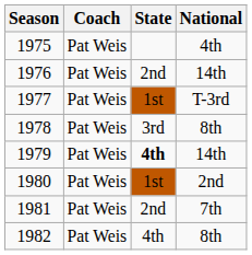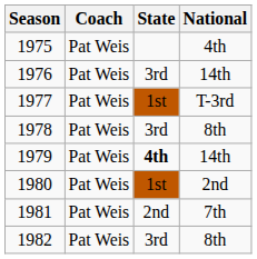 <table class="wikitable" style=text-align:center>
 <tr>
 <th>Season</th>
 <th>Coach</th>
 <th>State</th>
 <th>National</th>
 </tr>
 <tr>
 <td>1975</td>
 <td align=left>Pat Weis</td>
 <td></td>
 <td>4th</td>
 </tr>
 <tr>
 <td>1976</td>
 <td align=left>Pat Weis</td>
-<td>2nd</td>
+<td>3rd</td>
 <td>14th</td>
 </tr>
 <tr>
 <td>1977</td>
 <td align=left>Pat Weis</td>
 <td bgcolor="#BF5700">1st</td>
 <td>T-3rd</td>
 </tr>
 <tr>
 <td>1978</td>
 <td align=left>Pat Weis</td>
 <td>3rd</td>
 <td>8th</td>
 </tr>
 <tr>
 <td>1979</td>
 <td align=left>Pat Weis</td>
 <td><strong>4th</strong></td>
 <td>14th</td>
 </tr>
 <tr>
 <td>1980</td>
 <td align=left>Pat Weis</td>
 <td bgcolor="#BF5700">1st</td>
 <td>2nd</td>
 </tr>
 <tr>
 <td>1981</td>
 <td align=left>Pat Weis</td>
 <td>2nd</td>
 <td>7th</td>
 </tr>
 <tr>
 <td>1982</td>
 <td align=left>Pat Weis</td>
-<td>4th</td>
+<td>3rd</td>
 <td>8th</td>
 </tr>
 </table>
